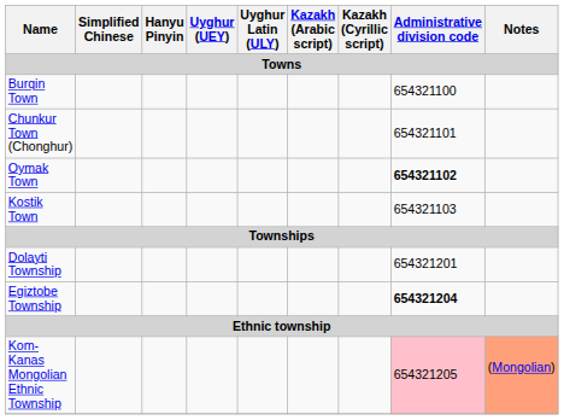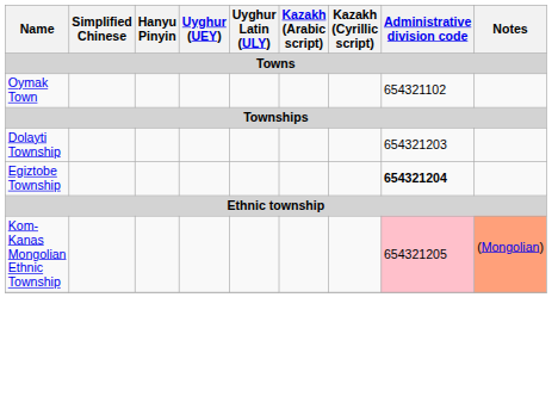 <table class="wikitable" align="center" style="width:50%; border="1">
 <tr>
 <th>Name</th>
 <th>Simplified Chinese</th>
 <th>Hanyu Pinyin</th>
 <th><a href='#'>Uyghur</a> (<a href='#'>UEY</a>)</th>
 <th>Uyghur Latin (<a href='#'>ULY</a>)</th>
 <th><a href='#'>Kazakh</a> (Arabic script)</th>
 <th>Kazakh (Cyrillic script)</th>
 <th><a href='#'>Administrative division code</a></th>
 <th>Notes</th>
 </tr>
 <tr>
 <td colspan="9"  style="text-align:center; background:#d3d3d3;"><strong>Towns</strong></td>
 </tr>
-<tr --------->
-<td><a href='#'>Burqin Town</a></td>
-<td></td>
-<td></td>
-<td></td>
-<td></td>
-<td></td>
-<td></td>
-<td>654321100</td>
-<td></td>
-</tr>
-<tr>
-<td><a href='#'>Chunkur Town</a><br>(Chonghur)</td>
-<td></td>
-<td></td>
-<td></td>
-<td></td>
-<td></td>
-<td></td>
-<td>654321101</td>
-<td></td>
-</tr>
 <tr>
 <td><a href='#'>Oymak Town</a></td>
 <td></td>
 <td></td>
 <td></td>
 <td></td>
 <td></td>
 <td></td>
-<td><strong>654321102</strong></td>
-<td></td>
-</tr>
-<tr>
-<td><a href='#'>Kostik Town</a></td>
-<td></td>
-<td></td>
-<td></td>
-<td></td>
-<td></td>
-<td></td>
-<td>654321103</td>
+<td>654321102</td>
 <td></td>
 </tr>
 <tr>
 <td colspan="9"  style="text-align:center; background:#d3d3d3;"><strong>Townships</strong></td>
 </tr>
 <tr --------->
 <td><a href='#'>Dolayti Township</a></td>
 <td></td>
 <td></td>
 <td></td>
 <td></td>
 <td></td>
 <td></td>
-<td>654321201</td>
+<td>654321203</td>
 <td></td>
 </tr>
 <tr>
 <td><a href='#'>Egiztobe Township</a></td>
 <td></td>
 <td></td>
 <td></td>
 <td></td>
 <td></td>
 <td></td>
 <td><strong>654321204</strong></td>
 <td></td>
 </tr>
 <tr>
 <td colspan="9"  style="text-align:center; background:#d3d3d3;"><strong>Ethnic township</strong></td>
 </tr>
 <tr --------->
 <td><a href='#'>Kom-Kanas Mongolian Ethnic Township</a></td>
 <td></td>
 <td></td>
 <td></td>
 <td></td>
 <td></td>
 <td></td>
 <td style="background: pink;">654321205</td>
 <td style="background: lightsalmon;">(<a href='#'>Mongolian</a>)<br><br></td>
 </tr>
 <tr>
 </tr>
 </table>
